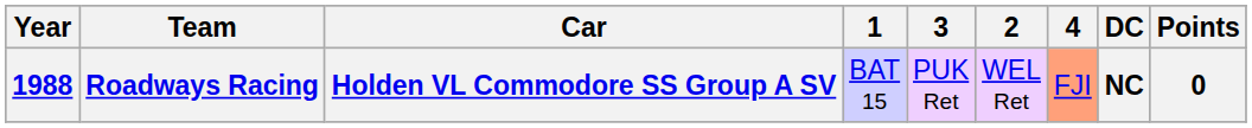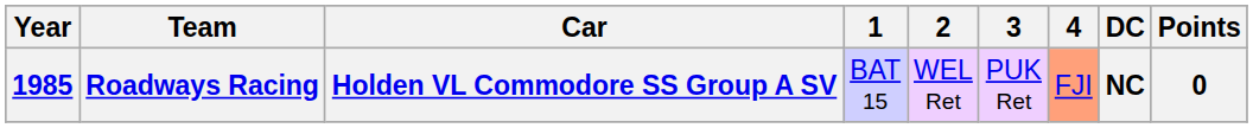 <table class="wikitable" style="text-align:center; font-size:85%">
 <tr>
 <th>Year</th>
 <th>Team</th>
 <th>Car</th>
 <th>1</th>
+<th>2</th>
 <th>3</th>
-<th>2</th>
 <th>4</th>
 <th>DC</th>
 <th>Points</th>
 </tr>
 <tr>
-<th><a href='#'>1988</a></th>
+<th><a href='#'>1985</a></th>
 <th nowrap> <a href='#'>Roadways Racing</a></th>
 <th nowrap><a href='#'>Holden VL Commodore SS Group A SV</a></th>
 <td style="background:#CFCFFF;"><a href='#'>BAT</a><br><small>15</small></td>
+<td style="background:#EFCFFF;"><a href='#'>WEL</a><br><small>Ret</small></td>
 <td style="background:#EFCFFF;"><a href='#'>PUK</a><br><small>Ret</small></td>
-<td style="background:#EFCFFF;"><a href='#'>WEL</a><br><small>Ret</small></td>
 <td style="background: lightsalmon;"><a href='#'>FJI</a></td>
 <th>NC</th>
 <th>0</th>
 </tr>
 </table>
